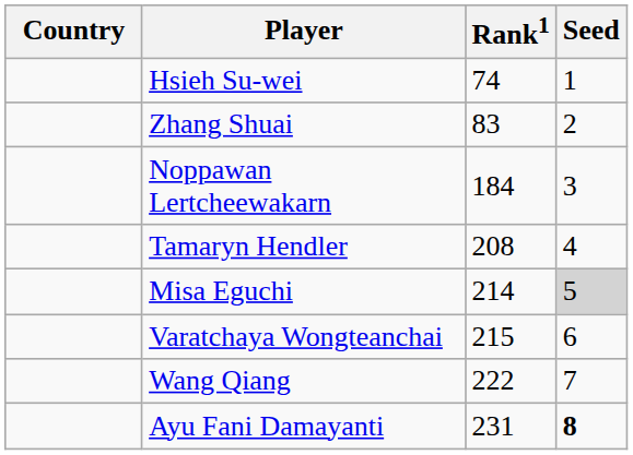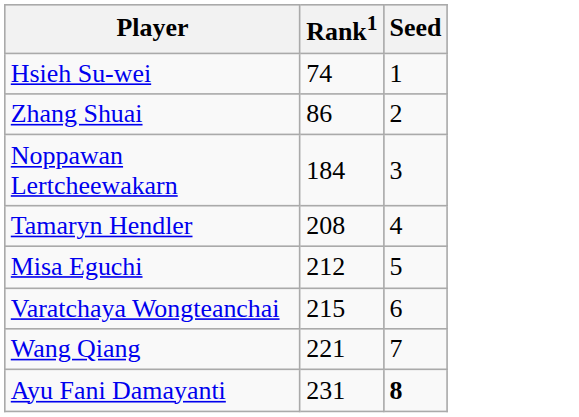 <table class="sortable wikitable">
 <tr>
-<th width="70">Country</th>
 <th width="175">Player</th>
 <th>Rank<sup>1</sup></th>
 <th>Seed</th>
 </tr>
 <tr>
-<td></td>
 <td><a href='#'>Hsieh Su-wei</a></td>
 <td>74</td>
 <td>1</td>
 </tr>
 <tr>
-<td></td>
 <td><a href='#'>Zhang Shuai</a></td>
-<td>83</td>
+<td>86</td>
 <td>2</td>
 </tr>
 <tr>
-<td></td>
 <td><a href='#'>Noppawan Lertcheewakarn</a></td>
 <td>184</td>
 <td>3</td>
 </tr>
 <tr>
-<td></td>
 <td><a href='#'>Tamaryn Hendler</a></td>
 <td>208</td>
 <td>4</td>
 </tr>
 <tr>
-<td></td>
 <td><a href='#'>Misa Eguchi</a></td>
-<td>214</td>
-<td style="background: lightgrey;">5</td>
+<td>212</td>
+<td>5</td>
 </tr>
 <tr>
-<td></td>
 <td><a href='#'>Varatchaya Wongteanchai</a></td>
 <td>215</td>
 <td>6</td>
 </tr>
 <tr>
-<td></td>
 <td><a href='#'>Wang Qiang</a></td>
-<td>222</td>
+<td>221</td>
 <td>7</td>
 </tr>
 <tr>
-<td></td>
 <td><a href='#'>Ayu Fani Damayanti</a></td>
 <td>231</td>
 <td><strong>8</strong></td>
 </tr>
 </table>
